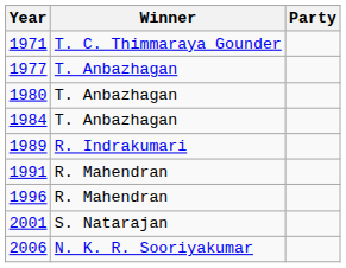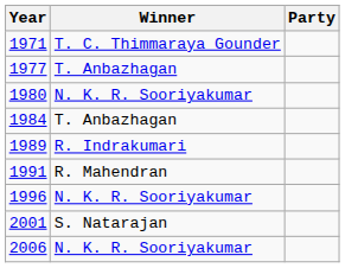 <table class="wikitable sortable">
 <tr>
 <th>Year</th>
 <th>Winner</th>
 <th colspan="2">Party</th>
 </tr>
 <tr>
 <td><a href='#'>1971</a></td>
 <td><a href='#'>T. C. Thimmaraya Gounder</a></td>
 <td></td>
 </tr>
 <tr>
 <td><a href='#'>1977</a></td>
 <td><a href='#'>T. Anbazhagan</a></td>
 <td></td>
 </tr>
 <tr>
 <td><a href='#'>1980</a></td>
-<td>T. Anbazhagan</td>
+<td><a href='#'>N. K. R. Sooriyakumar</a></td>
 <td></td>
 </tr>
 <tr>
 <td><a href='#'>1984</a></td>
 <td>T. Anbazhagan</td>
 <td></td>
 </tr>
 <tr>
 <td><a href='#'>1989</a></td>
 <td><a href='#'>R. Indrakumari</a></td>
 <td></td>
 </tr>
 <tr>
 <td><a href='#'>1991</a></td>
 <td>R. Mahendran</td>
 <td></td>
 </tr>
 <tr>
 <td><a href='#'>1996</a></td>
-<td>R. Mahendran</td>
+<td><a href='#'>N. K. R. Sooriyakumar</a></td>
 <td></td>
 </tr>
 <tr>
 <td><a href='#'>2001</a></td>
 <td>S. Natarajan</td>
 <td></td>
 </tr>
 <tr>
 <td><a href='#'>2006</a></td>
 <td><a href='#'>N. K. R. Sooriyakumar</a></td>
 <td></td>
 </tr>
 </table>
